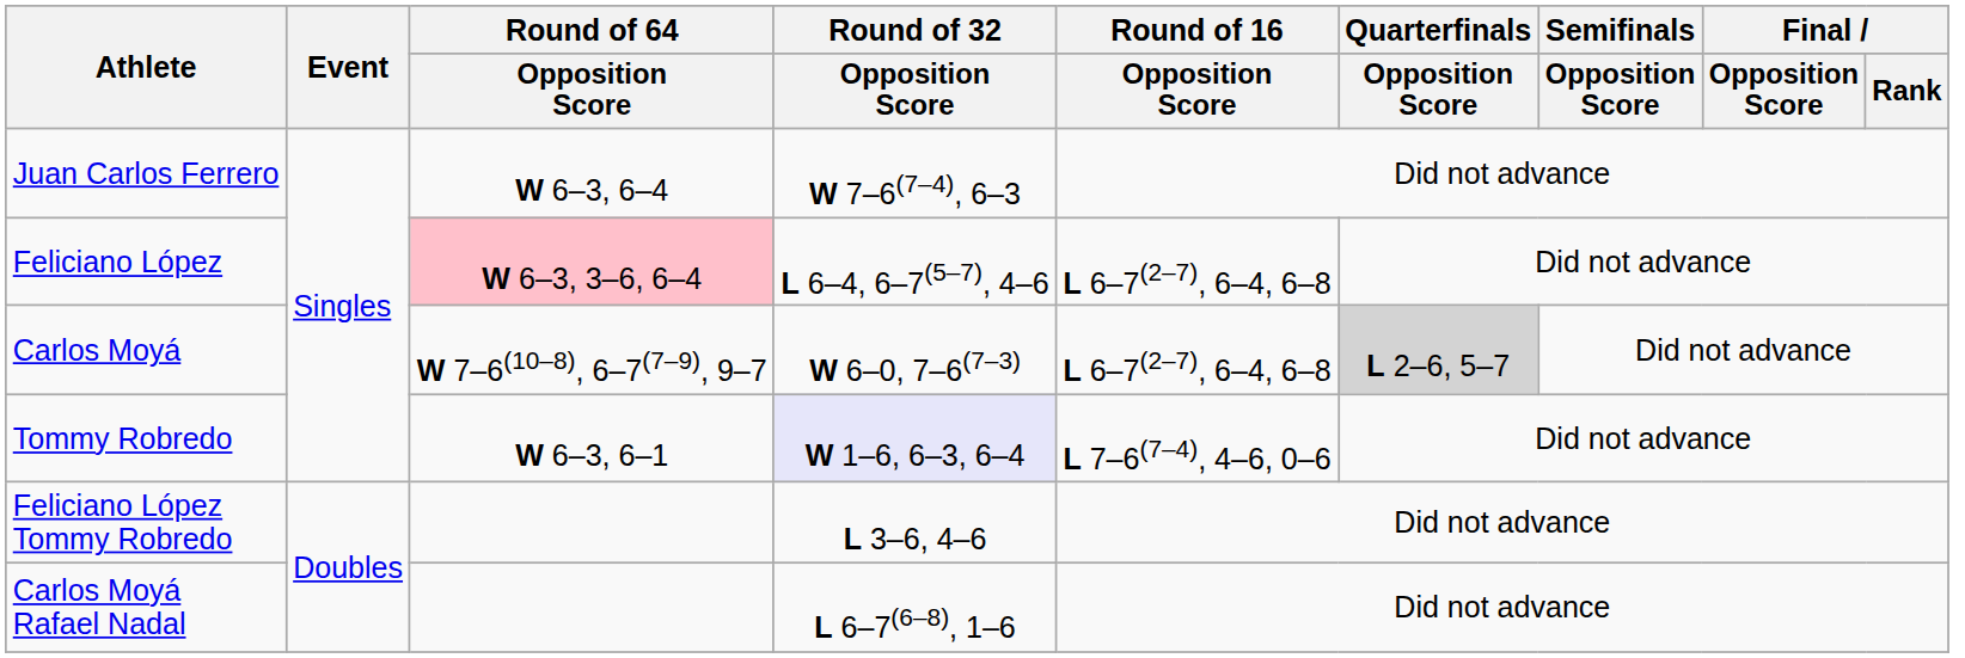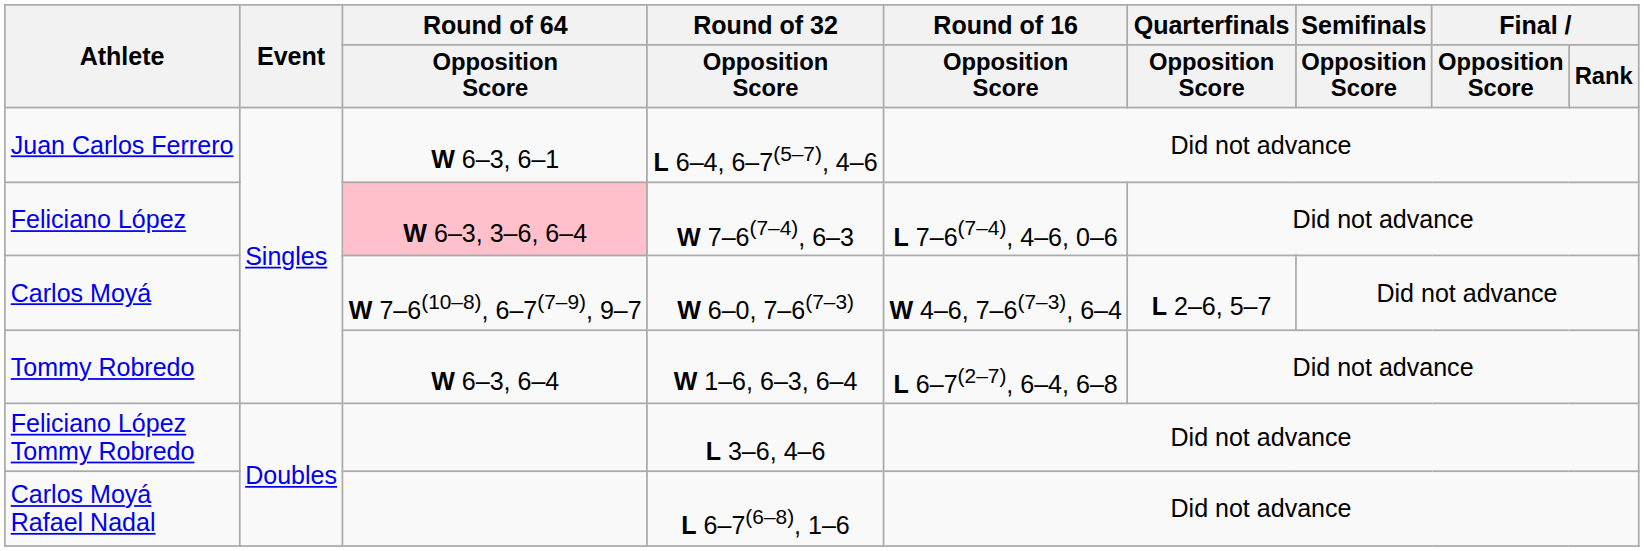 <table class=wikitable style="font-size:90%">
 <tr>
 <th rowspan="2">Athlete</th>
 <th rowspan="2">Event</th>
 <th>Round of 64</th>
 <th>Round of 32</th>
 <th>Round of 16</th>
 <th>Quarterfinals</th>
 <th>Semifinals</th>
 <th colspan=2>Final / </th>
 </tr>
 <tr style="font-size:95%">
 <th>Opposition<br>Score</th>
 <th>Opposition<br>Score</th>
 <th>Opposition<br>Score</th>
 <th>Opposition<br>Score</th>
 <th>Opposition<br>Score</th>
 <th>Opposition<br>Score</th>
 <th>Rank</th>
 </tr>
 <tr align=center>
 <td align=left><a href='#'>Juan Carlos Ferrero</a></td>
 <td align=left rowspan=4><a href='#'>Singles</a></td>
-<td><br><strong>W</strong> 6–3, 6–4</td>
-<td><br><strong>W</strong> 7–6<sup>(7–4)</sup>, 6–3</td>
+<td><br><strong>W</strong> 6–3, 6–1</td>
+<td><br><strong>L</strong> 6–4, 6–7<sup>(5–7)</sup>, 4–6</td>
 <td colspan=5>Did not advance</td>
 </tr>
 <tr align=center>
 <td align=left><a href='#'>Feliciano López</a></td>
 <td style="background: pink;"><br><strong>W</strong> 6–3, 3–6, 6–4</td>
-<td><br><strong>L</strong> 6–4, 6–7<sup>(5–7)</sup>, 4–6</td>
-<td><br><strong>L</strong> 6–7<sup>(2–7)</sup>, 6–4, 6–8</td>
+<td><br><strong>W</strong> 7–6<sup>(7–4)</sup>, 6–3</td>
+<td><br><strong>L</strong> 7–6<sup>(7–4)</sup>, 4–6, 0–6</td>
 <td colspan=4>Did not advance</td>
 </tr>
 <tr align=center>
 <td align=left><a href='#'>Carlos Moyá</a></td>
 <td><br><strong>W</strong> 7–6<sup>(10–8)</sup>, 6–7<sup>(7–9)</sup>, 9–7</td>
 <td><br><strong>W</strong> 6–0, 7–6<sup>(7–3)</sup></td>
-<td><br><strong>L</strong> 6–7<sup>(2–7)</sup>, 6–4, 6–8</td>
-<td style="background: lightgrey;"><br><strong>L</strong> 2–6, 5–7</td>
+<td><br><strong>W</strong> 4–6, 7–6<sup>(7–3)</sup>, 6–4</td>
+<td><br><strong>L</strong> 2–6, 5–7</td>
 <td colspan=3>Did not advance</td>
 </tr>
 <tr align=center>
 <td align=left><a href='#'>Tommy Robredo</a></td>
-<td><br><strong>W</strong> 6–3, 6–1</td>
-<td style="background: lavender;"><br><strong>W</strong> 1–6, 6–3, 6–4</td>
-<td><br><strong>L</strong> 7–6<sup>(7–4)</sup>, 4–6, 0–6</td>
+<td><br><strong>W</strong> 6–3, 6–4</td>
+<td><br><strong>W</strong> 1–6, 6–3, 6–4</td>
+<td><br><strong>L</strong> 6–7<sup>(2–7)</sup>, 6–4, 6–8</td>
 <td colspan=4>Did not advance</td>
 </tr>
 <tr align=center>
 <td align=left><a href='#'>Feliciano López</a><br><a href='#'>Tommy Robredo</a></td>
 <td align=left rowspan=2><a href='#'>Doubles</a></td>
 <td></td>
 <td><br><strong>L</strong> 3–6, 4–6</td>
 <td colspan=5>Did not advance</td>
 </tr>
 <tr align=center>
 <td align=left><a href='#'>Carlos Moyá</a><br><a href='#'>Rafael Nadal</a></td>
 <td></td>
 <td><br><strong>L</strong> 6–7<sup>(6–8)</sup>, 1–6</td>
 <td colspan=5>Did not advance</td>
 </tr>
 </table>
